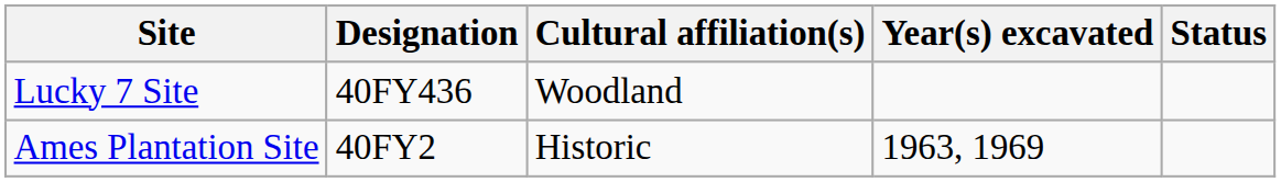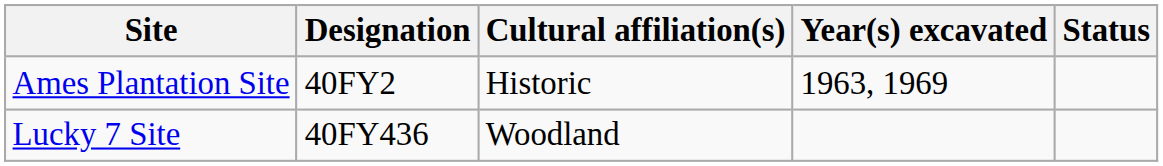 <table class="wikitable">
 <tr>
 <th>Site</th>
 <th>Designation</th>
 <th>Cultural affiliation(s)</th>
 <th>Year(s) excavated</th>
 <th>Status</th>
 </tr>
 <tr>
+<td><a href='#'>Ames Plantation Site</a></td>
+<td>40FY2</td>
+<td>Historic</td>
+<td>1963, 1969</td>
+<td></td>
+</tr>
+<tr>
 <td><a href='#'>Lucky 7 Site</a></td>
 <td>40FY436</td>
 <td>Woodland</td>
 <td></td>
 <td></td>
 </tr>
-<tr>
-<td><a href='#'>Ames Plantation Site</a></td>
-<td>40FY2</td>
-<td>Historic</td>
-<td>1963, 1969</td>
-<td></td>
-</tr>
 </table>
